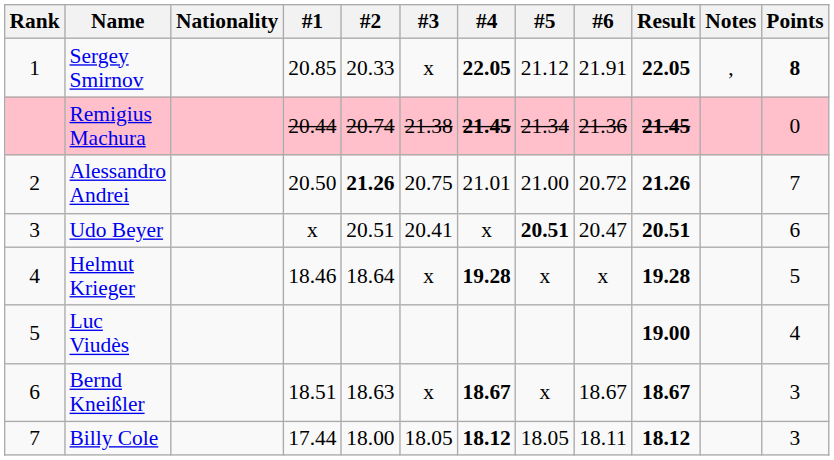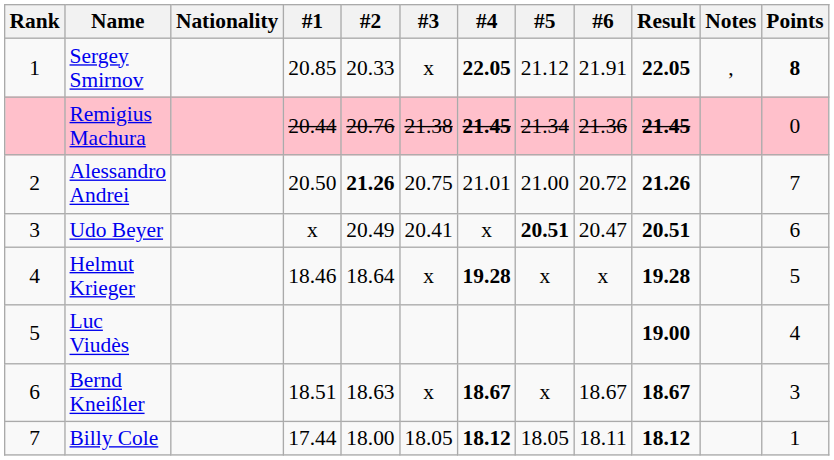 <table class="wikitable sortable" style="text-align:center">
 <tr>
 <th>Rank</th>
 <th>Name</th>
 <th>Nationality</th>
 <th>#1</th>
 <th>#2</th>
 <th>#3</th>
 <th>#4</th>
 <th>#5</th>
 <th>#6</th>
 <th>Result</th>
 <th>Notes</th>
 <th>Points</th>
 </tr>
 <tr>
 <td>1</td>
 <td align=left><a href='#'>Sergey Smirnov</a></td>
 <td align=left></td>
 <td>20.85</td>
 <td>20.33</td>
 <td>x</td>
 <td><strong>22.05</strong></td>
 <td>21.12</td>
 <td>21.91</td>
 <td><strong>22.05</strong></td>
 <td>, </td>
 <td><strong>8</strong></td>
 </tr>
 <tr bgcolor=pink>
 <td></td>
 <td align=left><a href='#'>Remigius Machura</a></td>
 <td align=left></td>
 <td><s>20.44</s></td>
-<td><s>20.74</s></td>
+<td><s>20.76</s></td>
 <td><s>21.38</s></td>
 <td><s><strong>21.45</strong></s></td>
 <td><s>21.34</s></td>
 <td><s>21.36</s></td>
 <td><s><strong>21.45</strong></s></td>
 <td></td>
 <td>0</td>
 </tr>
 <tr>
 <td>2</td>
 <td align=left><a href='#'>Alessandro Andrei</a></td>
 <td align=left></td>
 <td>20.50</td>
 <td><strong>21.26</strong></td>
 <td>20.75</td>
 <td>21.01</td>
 <td>21.00</td>
 <td>20.72</td>
 <td><strong>21.26</strong></td>
 <td></td>
 <td>7</td>
 </tr>
 <tr>
 <td>3</td>
 <td align=left><a href='#'>Udo Beyer</a></td>
 <td align=left></td>
 <td>x</td>
-<td>20.51</td>
+<td>20.49</td>
 <td>20.41</td>
 <td>x</td>
 <td><strong>20.51</strong></td>
 <td>20.47</td>
 <td><strong>20.51</strong></td>
 <td></td>
 <td>6</td>
 </tr>
 <tr>
 <td>4</td>
 <td align=left><a href='#'>Helmut Krieger</a></td>
 <td align=left></td>
 <td>18.46</td>
 <td>18.64</td>
 <td>x</td>
 <td><strong>19.28</strong></td>
 <td>x</td>
 <td>x</td>
 <td><strong>19.28</strong></td>
 <td></td>
 <td>5</td>
 </tr>
 <tr>
 <td>5</td>
 <td align=left><a href='#'>Luc Viudès</a></td>
 <td align=left></td>
 <td></td>
 <td></td>
 <td></td>
 <td></td>
 <td></td>
 <td></td>
 <td><strong>19.00</strong></td>
 <td></td>
 <td>4</td>
 </tr>
 <tr>
 <td>6</td>
 <td align=left><a href='#'>Bernd Kneißler</a></td>
 <td align=left></td>
 <td>18.51</td>
 <td>18.63</td>
 <td>x</td>
 <td><strong>18.67</strong></td>
 <td>x</td>
 <td>18.67</td>
 <td><strong>18.67</strong></td>
 <td></td>
 <td>3</td>
 </tr>
 <tr>
 <td>7</td>
 <td align=left><a href='#'>Billy Cole</a></td>
 <td align=left></td>
 <td>17.44</td>
 <td>18.00</td>
 <td>18.05</td>
 <td><strong>18.12</strong></td>
 <td>18.05</td>
 <td>18.11</td>
 <td><strong>18.12</strong></td>
 <td></td>
-<td>3</td>
+<td>1</td>
 </tr>
 </table>
